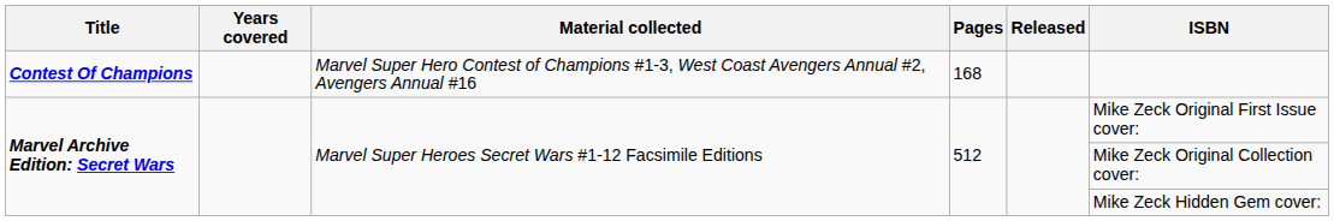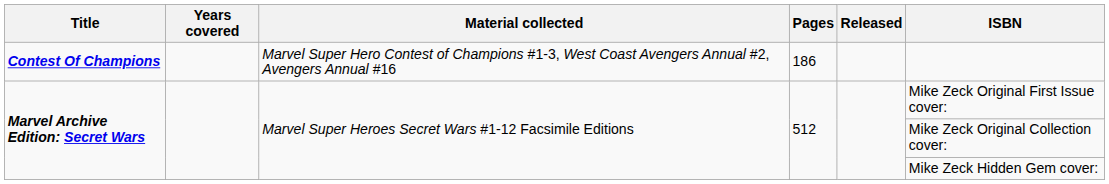 <table class="wikitable sortable" width=99%>
 <tr>
 <th style="width: 11em;'">Title</th>
 <th>Years covered</th>
 <th>Material collected</th>
 <th>Pages</th>
 <th>Released</th>
 <th class="unsortable">ISBN</th>
 </tr>
 <tr>
 <td><strong><em><a href='#'>Contest Of Champions</a></em></strong></td>
 <td></td>
 <td><em>Marvel Super Hero Contest of Champions</em> #1-3, <em>West Coast Avengers Annual</em> #2, <em>Avengers Annual</em> #16</td>
-<td>168</td>
+<td>186</td>
 <td></td>
 <td></td>
 </tr>
 <tr>
 <td rowspan=3><strong><em>Marvel Archive Edition: <a href='#'>Secret Wars</a></em></strong></td>
 <td rowspan=3></td>
 <td rowspan=3><em>Marvel Super Heroes Secret Wars</em> #1-12 Facsimile Editions</td>
 <td rowspan=3>512</td>
 <td rowspan=3></td>
 <td>Mike Zeck Original First Issue cover: </td>
 </tr>
 <tr>
 <td>Mike Zeck Original Collection cover: </td>
 </tr>
 <tr>
 <td>Mike Zeck Hidden Gem cover: </td>
 </tr>
 </table>
